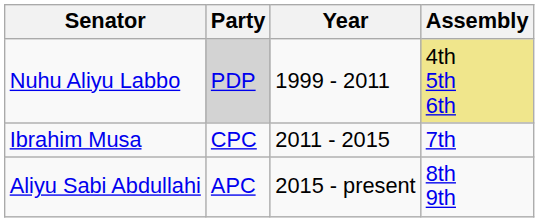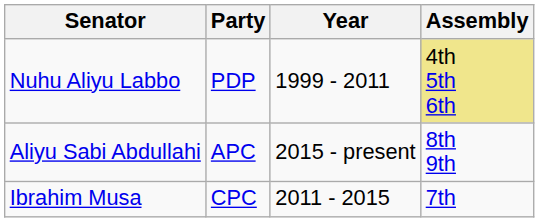 <table class="wikitable">
 <tr>
 <th>Senator</th>
 <th>Party</th>
 <th>Year</th>
 <th>Assembly</th>
 </tr>
 <tr>
 <td><a href='#'>Nuhu Aliyu Labbo</a></td>
-<td style="background: lightgrey;"><a href='#'>PDP</a></td>
+<td><a href='#'>PDP</a></td>
 <td>1999 - 2011</td>
 <td style="background: khaki;">4th<br><a href='#'>5th</a><br><a href='#'>6th</a></td>
+</tr>
+<tr>
+<td><a href='#'>Aliyu Sabi Abdullahi</a></td>
+<td><a href='#'>APC</a></td>
+<td>2015 - present</td>
+<td><a href='#'>8th</a><br><a href='#'>9th</a></td>
 </tr>
 <tr>
 <td><a href='#'>Ibrahim Musa</a></td>
 <td><a href='#'>CPC</a></td>
 <td>2011 - 2015</td>
 <td><a href='#'>7th</a></td>
 </tr>
-<tr>
-<td><a href='#'>Aliyu Sabi Abdullahi</a></td>
-<td><a href='#'>APC</a></td>
-<td>2015 - present</td>
-<td><a href='#'>8th</a><br><a href='#'>9th</a></td>
-</tr>
 </table>
